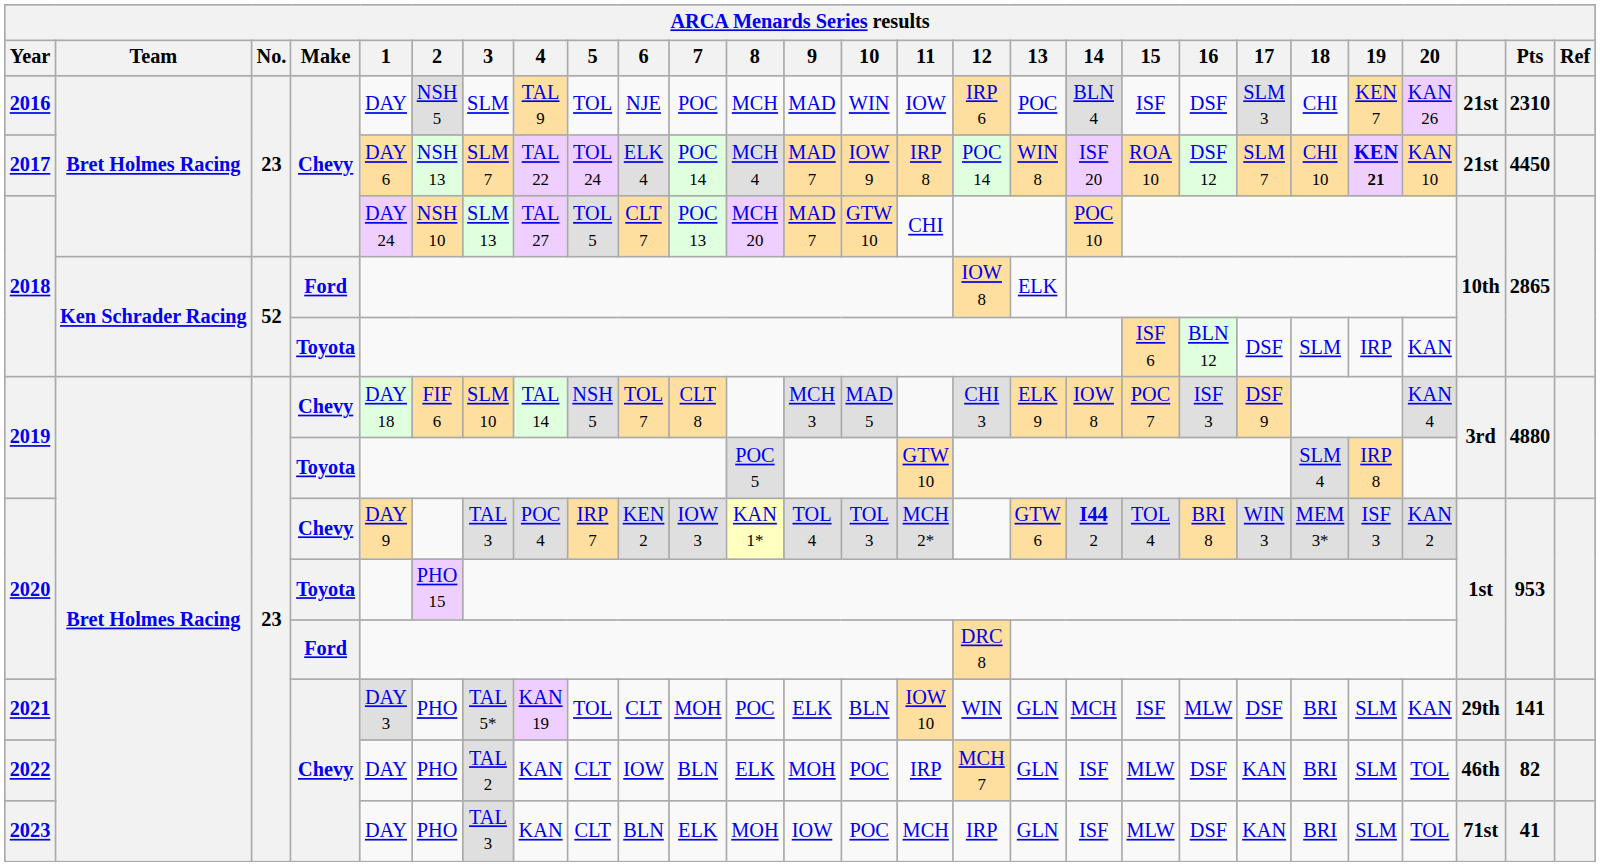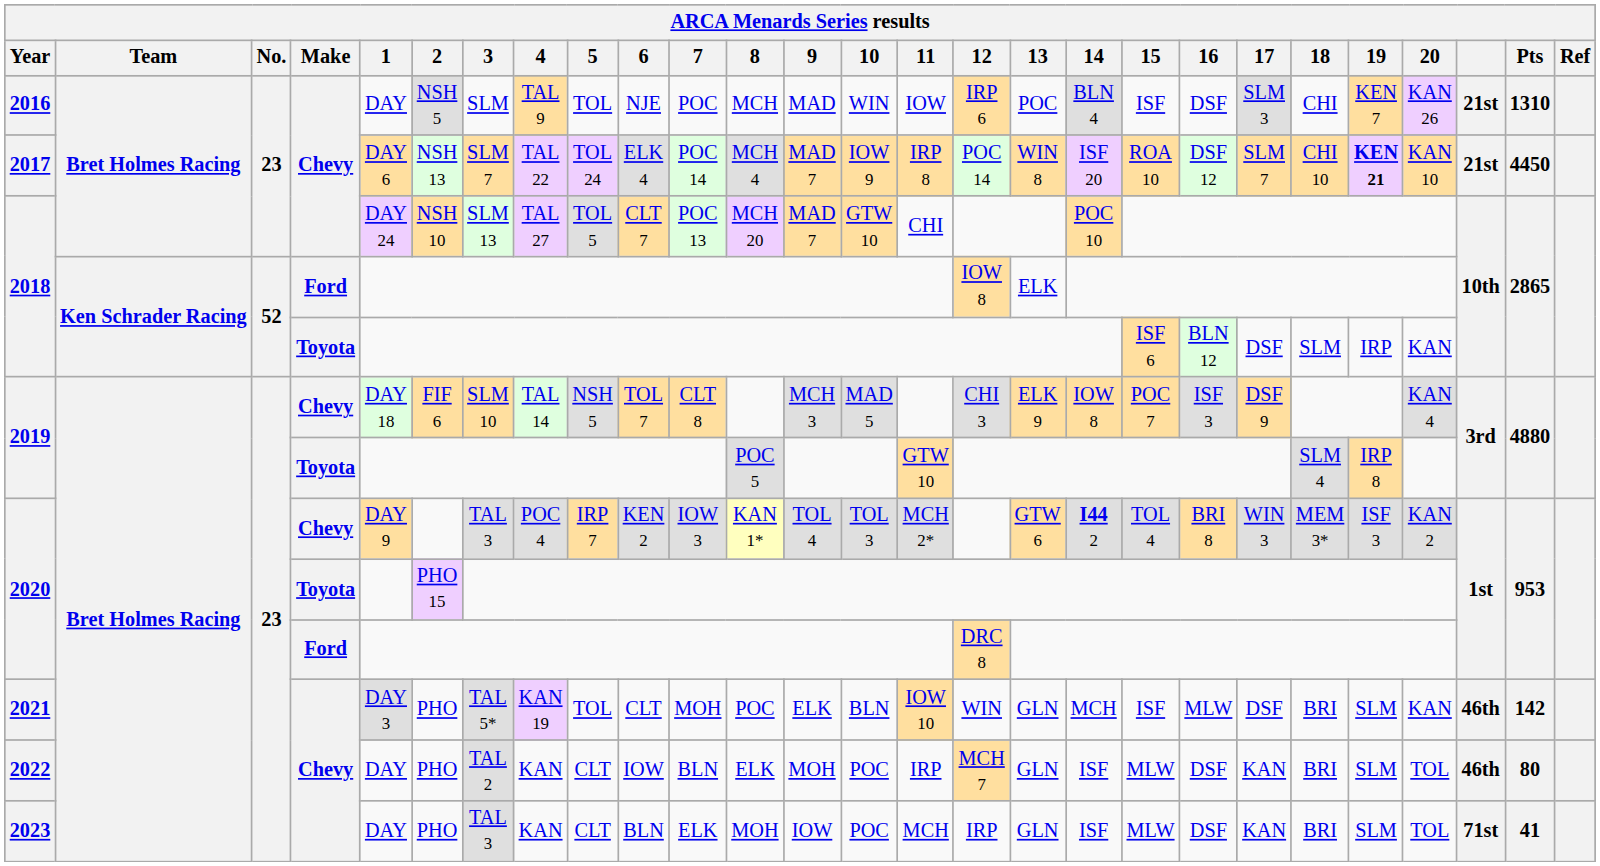 <table class="wikitable" style="text-align:center; font-size:75%">
 <tr>
 <th colspan=27><a href='#'>ARCA Menards Series</a> results</th>
 </tr>
 <tr>
 <th>Year</th>
 <th>Team</th>
 <th>No.</th>
 <th>Make</th>
 <th>1</th>
 <th>2</th>
 <th>3</th>
 <th>4</th>
 <th>5</th>
 <th>6</th>
 <th>7</th>
 <th>8</th>
 <th>9</th>
 <th>10</th>
 <th>11</th>
 <th>12</th>
 <th>13</th>
 <th>14</th>
 <th>15</th>
 <th>16</th>
 <th>17</th>
 <th>18</th>
 <th>19</th>
 <th>20</th>
 <th></th>
 <th>Pts</th>
 <th>Ref</th>
 </tr>
 <tr>
 <th><a href='#'>2016</a></th>
 <th rowspan=3><a href='#'>Bret Holmes Racing</a></th>
 <th rowspan=3>23</th>
 <th rowspan=3><a href='#'>Chevy</a></th>
 <td><a href='#'>DAY</a></td>
 <td style="background:#DFDFDF;"><a href='#'>NSH</a><br><small>5</small></td>
 <td><a href='#'>SLM</a></td>
 <td style="background:#FFDF9F;"><a href='#'>TAL</a><br><small>9</small></td>
 <td><a href='#'>TOL</a></td>
 <td><a href='#'>NJE</a></td>
 <td><a href='#'>POC</a></td>
 <td><a href='#'>MCH</a></td>
 <td><a href='#'>MAD</a></td>
 <td><a href='#'>WIN</a></td>
 <td><a href='#'>IOW</a></td>
 <td style="background:#FFDF9F;"><a href='#'>IRP</a><br><small>6</small></td>
 <td><a href='#'>POC</a></td>
 <td style="background:#DFDFDF;"><a href='#'>BLN</a><br><small>4</small></td>
 <td><a href='#'>ISF</a></td>
 <td><a href='#'>DSF</a></td>
 <td style="background:#DFDFDF;"><a href='#'>SLM</a><br><small>3</small></td>
 <td><a href='#'>CHI</a></td>
 <td style="background:#FFDF9F;"><a href='#'>KEN</a><br><small>7</small></td>
 <td style="background:#EFCFFF;"><a href='#'>KAN</a><br><small>26</small></td>
 <th>21st</th>
-<th>2310</th>
+<th>1310</th>
 <th></th>
 </tr>
 <tr>
 <th><a href='#'>2017</a></th>
 <td style="background:#FFDF9F;"><a href='#'>DAY</a><br><small>6</small></td>
 <td style="background:#DFFFDF;"><a href='#'>NSH</a><br><small>13</small></td>
 <td style="background:#FFDF9F;"><a href='#'>SLM</a><br><small>7</small></td>
 <td style="background:#EFCFFF;"><a href='#'>TAL</a><br><small>22</small></td>
 <td style="background:#EFCFFF;"><a href='#'>TOL</a><br><small>24</small></td>
 <td style="background:#DFDFDF;"><a href='#'>ELK</a><br><small>4</small></td>
 <td style="background:#DFFFDF;"><a href='#'>POC</a><br><small>14</small></td>
 <td style="background:#DFDFDF;"><a href='#'>MCH</a><br><small>4</small></td>
 <td style="background:#FFDF9F;"><a href='#'>MAD</a><br><small>7</small></td>
 <td style="background:#FFDF9F;"><a href='#'>IOW</a><br><small>9</small></td>
 <td style="background:#FFDF9F;"><a href='#'>IRP</a><br><small>8</small></td>
 <td style="background:#DFFFDF;"><a href='#'>POC</a><br><small>14</small></td>
 <td style="background:#FFDF9F;"><a href='#'>WIN</a><br><small>8</small></td>
 <td style="background:#EFCFFF;"><a href='#'>ISF</a><br><small>20</small></td>
 <td style="background:#FFDF9F;"><a href='#'>ROA</a><br><small>10</small></td>
 <td style="background:#DFFFDF;"><a href='#'>DSF</a><br><small>12</small></td>
 <td style="background:#FFDF9F;"><a href='#'>SLM</a><br><small>7</small></td>
 <td style="background:#FFDF9F;"><a href='#'>CHI</a><br><small>10</small></td>
 <td style="background:#EFCFFF;"><strong><a href='#'>KEN</a><br><small>21</small></strong></td>
 <td style="background:#FFDF9F;"><a href='#'>KAN</a><br><small>10</small></td>
 <th>21st</th>
 <th>4450</th>
 <th></th>
 </tr>
 <tr>
 <th rowspan=3><a href='#'>2018</a></th>
 <td style="background:#EFCFFF;"><a href='#'>DAY</a><br><small>24</small></td>
 <td style="background:#FFDF9F;"><a href='#'>NSH</a><br><small>10</small></td>
 <td style="background:#DFFFDF;"><a href='#'>SLM</a><br><small>13</small></td>
 <td style="background:#EFCFFF;"><a href='#'>TAL</a><br><small>27</small></td>
 <td style="background:#DFDFDF;"><a href='#'>TOL</a><br><small>5</small></td>
 <td style="background:#FFDF9F;"><a href='#'>CLT</a><br><small>7</small></td>
 <td style="background:#DFFFDF;"><a href='#'>POC</a><br><small>13</small></td>
 <td style="background:#EFCFFF;"><a href='#'>MCH</a><br><small>20</small></td>
 <td style="background:#FFDF9F;"><a href='#'>MAD</a><br><small>7</small></td>
 <td style="background:#FFDF9F;"><a href='#'>GTW</a><br><small>10</small></td>
 <td><a href='#'>CHI</a></td>
 <td colspan=2></td>
 <td style="background:#FFDF9F;"><a href='#'>POC</a><br><small>10</small></td>
 <td colspan=6></td>
 <th rowspan=3>10th</th>
 <th rowspan=3>2865</th>
 <th rowspan=3></th>
 </tr>
 <tr>
 <th rowspan=2><a href='#'>Ken Schrader Racing</a></th>
 <th rowspan=2>52</th>
 <th><a href='#'>Ford</a></th>
 <td colspan=11></td>
 <td style="background:#FFDF9F;"><a href='#'>IOW</a><br><small>8</small></td>
 <td><a href='#'>ELK</a></td>
 <td colspan=7></td>
 </tr>
 <tr>
 <th><a href='#'>Toyota</a></th>
 <td colspan=14></td>
 <td style="background:#FFDF9F;"><a href='#'>ISF</a><br><small>6</small></td>
 <td style="background:#DFFFDF;"><a href='#'>BLN</a><br><small>12</small></td>
 <td><a href='#'>DSF</a></td>
 <td><a href='#'>SLM</a></td>
 <td><a href='#'>IRP</a></td>
 <td><a href='#'>KAN</a></td>
 </tr>
 <tr>
 <th rowspan=2><a href='#'>2019</a></th>
 <th rowspan=8><a href='#'>Bret Holmes Racing</a></th>
 <th rowspan=8>23</th>
 <th><a href='#'>Chevy</a></th>
 <td style="background:#DFFFDF;"><a href='#'>DAY</a><br><small>18</small></td>
 <td style="background:#FFDF9F;"><a href='#'>FIF</a><br><small>6</small></td>
 <td style="background:#FFDF9F;"><a href='#'>SLM</a><br><small>10</small></td>
 <td style="background:#DFFFDF;"><a href='#'>TAL</a><br><small>14</small></td>
 <td style="background:#DFDFDF;"><a href='#'>NSH</a><br><small>5</small></td>
 <td style="background:#FFDF9F;"><a href='#'>TOL</a><br><small>7</small></td>
 <td style="background:#FFDF9F;"><a href='#'>CLT</a><br><small>8</small></td>
 <td></td>
 <td style="background:#DFDFDF;"><a href='#'>MCH</a><br><small>3</small></td>
 <td style="background:#DFDFDF;"><a href='#'>MAD</a><br><small>5</small></td>
 <td></td>
 <td style="background:#DFDFDF;"><a href='#'>CHI</a><br><small>3</small></td>
 <td style="background:#FFDF9F;"><a href='#'>ELK</a><br><small>9</small></td>
 <td style="background:#FFDF9F;"><a href='#'>IOW</a><br><small>8</small></td>
 <td style="background:#FFDF9F;"><a href='#'>POC</a><br><small>7</small></td>
 <td style="background:#DFDFDF;"><a href='#'>ISF</a><br><small>3</small></td>
 <td style="background:#FFDF9F;"><a href='#'>DSF</a><br><small>9</small></td>
 <td colspan=2></td>
 <td style="background:#DFDFDF;"><a href='#'>KAN</a><br><small>4</small></td>
 <th rowspan=2>3rd</th>
 <th rowspan=2>4880</th>
 <th rowspan=2></th>
 </tr>
 <tr>
 <th><a href='#'>Toyota</a></th>
 <td colspan=7></td>
 <td style="background:#DFDFDF;"><a href='#'>POC</a><br><small>5</small></td>
 <td colspan=2></td>
 <td style="background:#FFDF9F;"><a href='#'>GTW</a><br><small>10</small></td>
 <td colspan=6></td>
 <td style="background:#DFDFDF;"><a href='#'>SLM</a><br><small>4</small></td>
 <td style="background:#FFDF9F;"><a href='#'>IRP</a><br><small>8</small></td>
 <td></td>
 </tr>
 <tr>
 <th rowspan=3><a href='#'>2020</a></th>
 <th><a href='#'>Chevy</a></th>
 <td style="background:#FFDF9F;"><a href='#'>DAY</a><br><small>9</small></td>
 <td></td>
 <td style="background:#DFDFDF;"><a href='#'>TAL</a><br><small>3</small></td>
 <td style="background:#DFDFDF;"><a href='#'>POC</a><br><small>4</small></td>
 <td style="background:#FFDF9F;"><a href='#'>IRP</a><br><small>7</small></td>
 <td style="background:#DFDFDF;"><a href='#'>KEN</a><br><small>2</small></td>
 <td style="background:#DFDFDF;"><a href='#'>IOW</a><br><small>3</small></td>
 <td style="background:#FFFFBF;"><a href='#'>KAN</a><br><small>1*</small></td>
 <td style="background:#DFDFDF;"><a href='#'>TOL</a><br><small>4</small></td>
 <td style="background:#DFDFDF;"><a href='#'>TOL</a><br><small>3</small></td>
 <td style="background:#DFDFDF;"><a href='#'>MCH</a><br><small>2*</small></td>
 <td></td>
 <td style="background:#FFDF9F;"><a href='#'>GTW</a><br><small>6</small></td>
 <td style="background:#DFDFDF;"><strong><a href='#'>I44</a></strong><br><small>2</small></td>
 <td style="background:#DFDFDF;"><a href='#'>TOL</a><br><small>4</small></td>
 <td style="background:#FFDF9F;"><a href='#'>BRI</a><br><small>8</small></td>
 <td style="background:#DFDFDF;"><a href='#'>WIN</a><br><small>3</small></td>
 <td style="background:#DFDFDF;"><a href='#'>MEM</a><br><small>3*</small></td>
 <td style="background:#DFDFDF;"><a href='#'>ISF</a><br><small>3</small></td>
 <td style="background:#DFDFDF;"><a href='#'>KAN</a><br><small>2</small></td>
 <th rowspan=3>1st</th>
 <th rowspan=3>953</th>
 <th rowspan=3></th>
 </tr>
 <tr>
 <th><a href='#'>Toyota</a></th>
 <td></td>
 <td style="background:#EFCFFF;"><a href='#'>PHO</a><br><small>15</small></td>
 <td colspan=18></td>
 </tr>
 <tr>
 <th><a href='#'>Ford</a></th>
 <td colspan=11></td>
 <td style="background:#FFDF9F;"><a href='#'>DRC</a><br><small>8</small></td>
 <td colspan=8></td>
 </tr>
 <tr>
 <th><a href='#'>2021</a></th>
 <th rowspan=3><a href='#'>Chevy</a></th>
 <td style="background:#DFDFDF;"><a href='#'>DAY</a><br><small>3</small></td>
 <td><a href='#'>PHO</a></td>
 <td style="background:#DFDFDF;"><a href='#'>TAL</a><br><small>5*</small></td>
 <td style="background:#EFCFFF;"><a href='#'>KAN</a><br><small>19</small></td>
 <td><a href='#'>TOL</a></td>
 <td><a href='#'>CLT</a></td>
 <td><a href='#'>MOH</a></td>
 <td><a href='#'>POC</a></td>
 <td><a href='#'>ELK</a></td>
 <td><a href='#'>BLN</a></td>
 <td style="background:#FFDF9F;"><a href='#'>IOW</a><br><small>10</small></td>
 <td><a href='#'>WIN</a></td>
 <td><a href='#'>GLN</a></td>
 <td><a href='#'>MCH</a></td>
 <td><a href='#'>ISF</a></td>
 <td><a href='#'>MLW</a></td>
 <td><a href='#'>DSF</a></td>
 <td><a href='#'>BRI</a></td>
 <td><a href='#'>SLM</a></td>
 <td><a href='#'>KAN</a></td>
-<th>29th</th>
-<th>141</th>
+<th>46th</th>
+<th>142</th>
 <th></th>
 </tr>
 <tr>
 <th><a href='#'>2022</a></th>
 <td><a href='#'>DAY</a></td>
 <td><a href='#'>PHO</a></td>
 <td style="background:#DFDFDF;"><a href='#'>TAL</a><br><small>2</small></td>
 <td><a href='#'>KAN</a></td>
 <td><a href='#'>CLT</a></td>
 <td><a href='#'>IOW</a></td>
 <td><a href='#'>BLN</a></td>
 <td><a href='#'>ELK</a></td>
 <td><a href='#'>MOH</a></td>
 <td><a href='#'>POC</a></td>
 <td><a href='#'>IRP</a></td>
 <td style="background:#FFDF9F;"><a href='#'>MCH</a><br><small>7</small></td>
 <td><a href='#'>GLN</a></td>
 <td><a href='#'>ISF</a></td>
 <td><a href='#'>MLW</a></td>
 <td><a href='#'>DSF</a></td>
 <td><a href='#'>KAN</a></td>
 <td><a href='#'>BRI</a></td>
 <td><a href='#'>SLM</a></td>
 <td><a href='#'>TOL</a></td>
 <th>46th</th>
-<th>82</th>
+<th>80</th>
 <th></th>
 </tr>
 <tr>
 <th><a href='#'>2023</a></th>
 <td><a href='#'>DAY</a></td>
 <td><a href='#'>PHO</a></td>
 <td style="background:#DFDFDF;"><a href='#'>TAL</a><br><small>3</small></td>
 <td><a href='#'>KAN</a></td>
 <td><a href='#'>CLT</a></td>
 <td><a href='#'>BLN</a></td>
 <td><a href='#'>ELK</a></td>
 <td><a href='#'>MOH</a></td>
 <td><a href='#'>IOW</a></td>
 <td><a href='#'>POC</a></td>
 <td><a href='#'>MCH</a></td>
 <td><a href='#'>IRP</a></td>
 <td><a href='#'>GLN</a></td>
 <td><a href='#'>ISF</a></td>
 <td><a href='#'>MLW</a></td>
 <td><a href='#'>DSF</a></td>
 <td><a href='#'>KAN</a></td>
 <td><a href='#'>BRI</a></td>
 <td><a href='#'>SLM</a></td>
 <td><a href='#'>TOL</a></td>
 <th>71st</th>
 <th>41</th>
 <th></th>
 </tr>
 </table>
